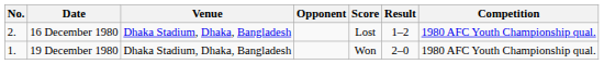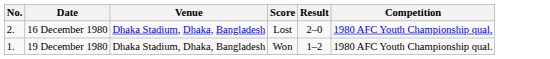 <table class="wikitable" style="font-size:100%;">
 <tr>
 <th>No.</th>
 <th>Date</th>
 <th>Venue</th>
-<th>Opponent</th>
 <th>Score</th>
 <th>Result</th>
 <th>Competition</th>
 </tr>
 <tr>
 <td>2.</td>
 <td>16 December 1980</td>
 <td><a href='#'>Dhaka Stadium</a>, <a href='#'>Dhaka</a>, <a href='#'>Bangladesh</a></td>
-<td></td>
 <td align=center>Lost</td>
-<td align=center>1–2</td>
+<td align=center>2–0</td>
 <td><a href='#'>1980 AFC Youth Championship qual.</a></td>
 </tr>
 <tr>
 <td>1.</td>
 <td>19 December 1980</td>
 <td>Dhaka Stadium, Dhaka, Bangladesh</td>
-<td></td>
 <td align=center>Won</td>
-<td align=center>2–0</td>
+<td align=center>1–2</td>
 <td>1980 AFC Youth Championship qual.</td>
 </tr>
 </table>
